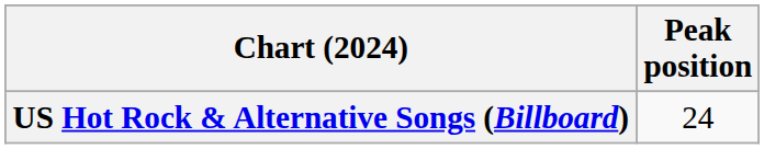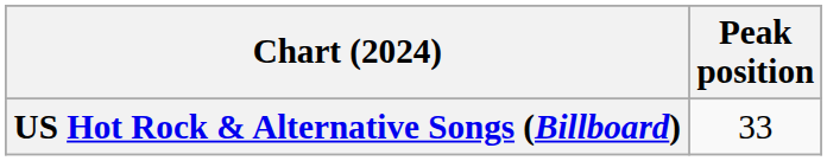 <table class="wikitable sortable plainrowheaders" style="text-align:center">
 <tr>
 <th scope="col">Chart (2024)</th>
 <th scope="col">Peak<br>position</th>
 </tr>
 <tr>
 <th scope="row">US <a href='#'>Hot Rock & Alternative Songs</a> (<em><a href='#'>Billboard</a></em>)</th>
-<td>24</td>
+<td>33</td>
 </tr>
 </table>
